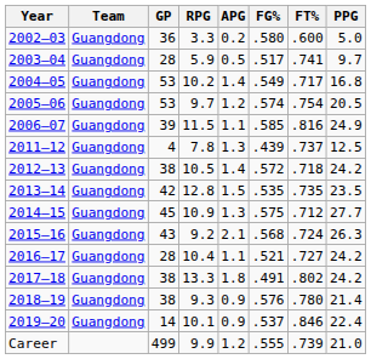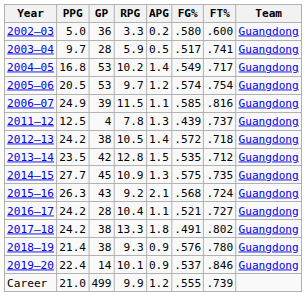 <table class="wikitable sortable" style="font-size:95%; text-align:right">
 <tr>
 <th>Year</th>
-<th>Team</th>
+<th>PPG</th>
 <th>GP</th>
 <th>RPG</th>
 <th>APG</th>
 <th>FG%</th>
 <th>FT%</th>
-<th>PPG</th>
+<th>Team</th>
 </tr>
 <tr>
 <td><a href='#'>2002–03</a></td>
-<td><a href='#'>Guangdong</a></td>
+<td>5.0</td>
 <td>36</td>
 <td>3.3</td>
 <td>0.2</td>
 <td>.580</td>
 <td>.600</td>
-<td>5.0</td>
+<td><a href='#'>Guangdong</a></td>
 </tr>
 <tr>
 <td><a href='#'>2003–04</a></td>
-<td><a href='#'>Guangdong</a></td>
+<td>9.7</td>
 <td>28</td>
 <td>5.9</td>
 <td>0.5</td>
 <td>.517</td>
 <td>.741</td>
-<td>9.7</td>
+<td><a href='#'>Guangdong</a></td>
 </tr>
 <tr>
 <td><a href='#'>2004–05</a></td>
-<td><a href='#'>Guangdong</a></td>
+<td>16.8</td>
 <td>53</td>
 <td>10.2</td>
 <td>1.4</td>
 <td>.549</td>
 <td>.717</td>
-<td>16.8</td>
+<td><a href='#'>Guangdong</a></td>
 </tr>
 <tr>
 <td><a href='#'>2005–06</a></td>
-<td><a href='#'>Guangdong</a></td>
+<td>20.5</td>
 <td>53</td>
 <td>9.7</td>
 <td>1.2</td>
 <td>.574</td>
 <td>.754</td>
-<td>20.5</td>
+<td><a href='#'>Guangdong</a></td>
 </tr>
 <tr>
 <td><a href='#'>2006–07</a></td>
-<td><a href='#'>Guangdong</a></td>
+<td>24.9</td>
 <td>39</td>
 <td>11.5</td>
 <td>1.1</td>
 <td>.585</td>
 <td>.816</td>
-<td>24.9</td>
+<td><a href='#'>Guangdong</a></td>
 </tr>
 <tr>
 <td><a href='#'>2011–12</a></td>
-<td><a href='#'>Guangdong</a></td>
+<td>12.5</td>
 <td>4</td>
 <td>7.8</td>
 <td>1.3</td>
 <td>.439</td>
 <td>.737</td>
-<td>12.5</td>
+<td><a href='#'>Guangdong</a></td>
 </tr>
 <tr>
 <td><a href='#'>2012–13</a></td>
-<td><a href='#'>Guangdong</a></td>
+<td>24.2</td>
 <td>38</td>
 <td>10.5</td>
 <td>1.4</td>
 <td>.572</td>
 <td>.718</td>
-<td>24.2</td>
+<td><a href='#'>Guangdong</a></td>
 </tr>
 <tr>
 <td><a href='#'>2013–14</a></td>
-<td><a href='#'>Guangdong</a></td>
+<td>23.5</td>
 <td>42</td>
 <td>12.8</td>
 <td>1.5</td>
 <td>.535</td>
-<td>.735</td>
-<td>23.5</td>
+<td>.712</td>
+<td><a href='#'>Guangdong</a></td>
 </tr>
 <tr>
 <td><a href='#'>2014–15</a></td>
-<td><a href='#'>Guangdong</a></td>
+<td>27.7</td>
 <td>45</td>
 <td>10.9</td>
 <td>1.3</td>
 <td>.575</td>
-<td>.712</td>
-<td>27.7</td>
+<td>.735</td>
+<td><a href='#'>Guangdong</a></td>
 </tr>
 <tr>
 <td><a href='#'>2015–16</a></td>
-<td><a href='#'>Guangdong</a></td>
+<td>26.3</td>
 <td>43</td>
 <td>9.2</td>
 <td>2.1</td>
 <td>.568</td>
 <td>.724</td>
-<td>26.3</td>
+<td><a href='#'>Guangdong</a></td>
 </tr>
 <tr>
 <td><a href='#'>2016–17</a></td>
-<td><a href='#'>Guangdong</a></td>
+<td>24.2</td>
 <td>28</td>
 <td>10.4</td>
 <td>1.1</td>
 <td>.521</td>
 <td>.727</td>
-<td>24.2</td>
+<td><a href='#'>Guangdong</a></td>
 </tr>
 <tr>
 <td><a href='#'>2017–18</a></td>
-<td><a href='#'>Guangdong</a></td>
+<td>24.2</td>
 <td>38</td>
 <td>13.3</td>
 <td>1.8</td>
 <td>.491</td>
 <td>.802</td>
-<td>24.2</td>
+<td><a href='#'>Guangdong</a></td>
 </tr>
 <tr>
 <td><a href='#'>2018–19</a></td>
-<td><a href='#'>Guangdong</a></td>
+<td>21.4</td>
 <td>38</td>
 <td>9.3</td>
 <td>0.9</td>
 <td>.576</td>
 <td>.780</td>
-<td>21.4</td>
+<td><a href='#'>Guangdong</a></td>
 </tr>
 <tr>
 <td><a href='#'>2019–20</a></td>
-<td><a href='#'>Guangdong</a></td>
+<td>22.4</td>
 <td>14</td>
 <td>10.1</td>
 <td>0.9</td>
 <td>.537</td>
 <td>.846</td>
-<td>22.4</td>
+<td><a href='#'>Guangdong</a></td>
 </tr>
 <tr>
 <td align=left>Career</td>
-<td></td>
+<td>21.0</td>
 <td>499</td>
 <td>9.9</td>
 <td>1.2</td>
 <td>.555</td>
 <td>.739</td>
-<td>21.0</td>
+<td></td>
 </tr>
 </table>
